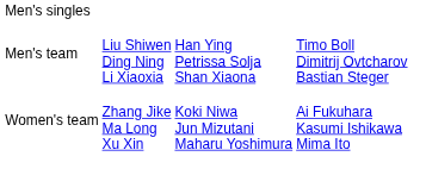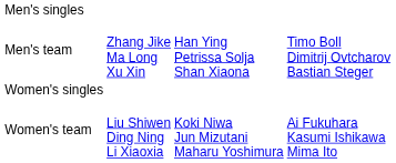 <table>
 <tr>
 <td>Men's singles <br></td>
 <td></td>
 <td></td>
 <td></td>
 </tr>
 <tr>
 <td>Men's team <br></td>
-<td><br><a href='#'>Liu Shiwen</a><br><a href='#'>Ding Ning</a><br><a href='#'>Li Xiaoxia</a></td>
+<td><br><a href='#'>Zhang Jike</a><br><a href='#'>Ma Long</a><br><a href='#'>Xu Xin</a></td>
 <td><br><a href='#'>Han Ying</a><br><a href='#'>Petrissa Solja</a><br><a href='#'>Shan Xiaona</a></td>
 <td><br><a href='#'>Timo Boll</a><br><a href='#'>Dimitrij Ovtcharov</a><br><a href='#'>Bastian Steger</a></td>
 </tr>
 <tr>
+<td>Women's singles <br></td>
+<td></td>
+<td></td>
+<td></td>
+</tr>
+<tr>
 <td>Women's team <br></td>
-<td><br><a href='#'>Zhang Jike</a><br><a href='#'>Ma Long</a><br><a href='#'>Xu Xin</a></td>
+<td><br><a href='#'>Liu Shiwen</a><br><a href='#'>Ding Ning</a><br><a href='#'>Li Xiaoxia</a></td>
 <td><br><a href='#'>Koki Niwa</a><br><a href='#'>Jun Mizutani</a><br><a href='#'>Maharu Yoshimura</a></td>
 <td><br><a href='#'>Ai Fukuhara</a><br><a href='#'>Kasumi Ishikawa</a><br><a href='#'>Mima Ito</a></td>
 </tr>
 </table>
